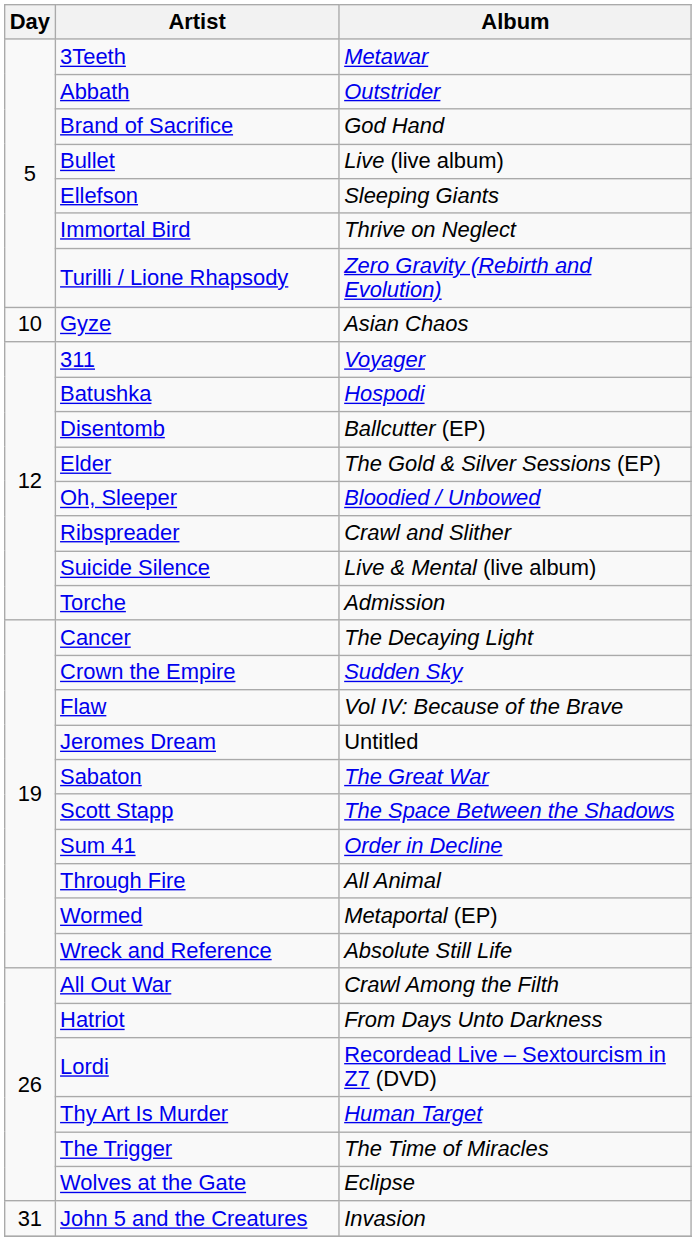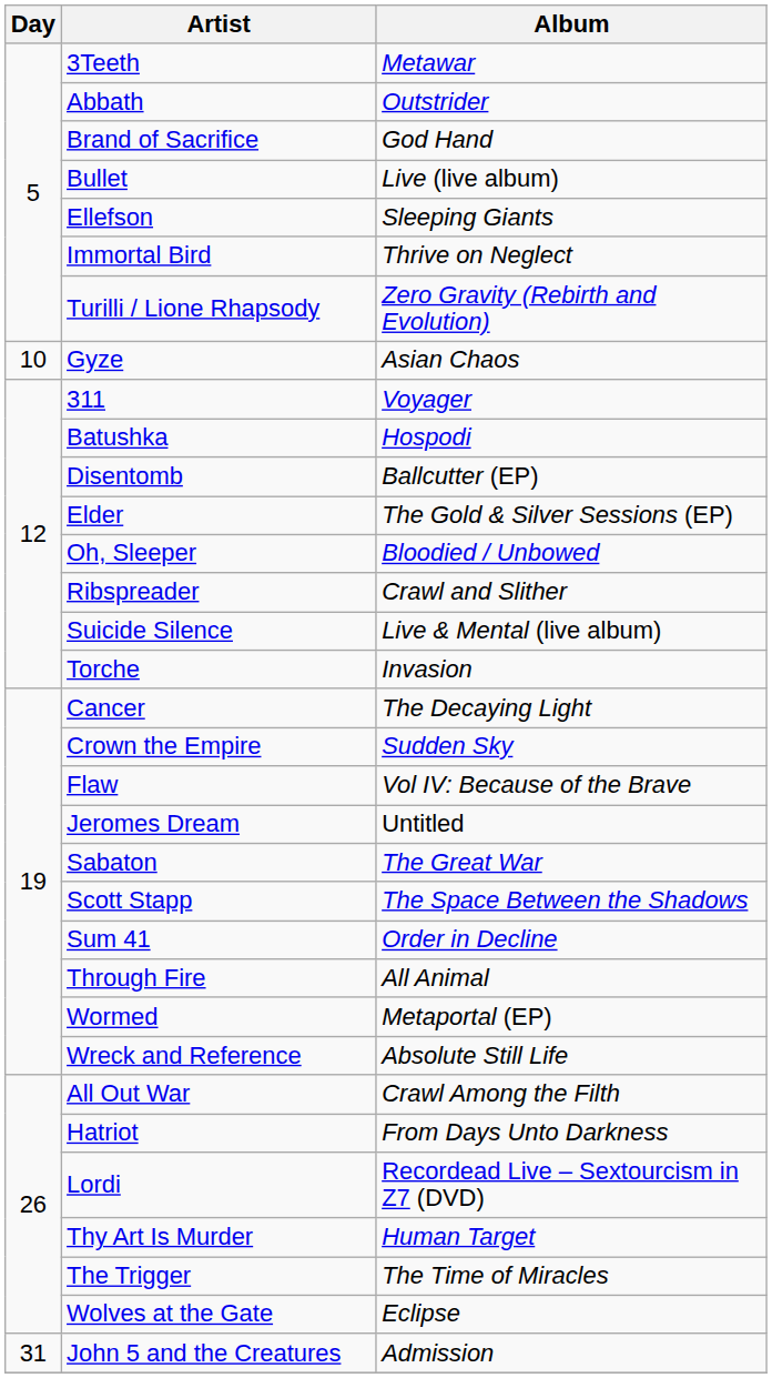 <table class="wikitable">
 <tr>
 <th style="width:20px;">Day</th>
 <th style="width:200px;">Artist</th>
 <th style="width:250px;">Album</th>
 </tr>
 <tr>
 <td rowspan="7" style="text-align:center;">5</td>
 <td><a href='#'>3Teeth</a></td>
 <td><em><a href='#'>Metawar</a></em></td>
 </tr>
 <tr>
 <td><a href='#'>Abbath</a></td>
 <td><em><a href='#'>Outstrider</a></em></td>
 </tr>
 <tr>
 <td><a href='#'>Brand of Sacrifice</a></td>
 <td><em>God Hand</em></td>
 </tr>
 <tr>
 <td><a href='#'>Bullet</a></td>
 <td><em>Live</em> (live album)</td>
 </tr>
 <tr>
 <td><a href='#'>Ellefson</a></td>
 <td><em>Sleeping Giants</em></td>
 </tr>
 <tr>
 <td><a href='#'>Immortal Bird</a></td>
 <td><em>Thrive on Neglect</em></td>
 </tr>
 <tr>
 <td><a href='#'>Turilli / Lione Rhapsody</a></td>
 <td><em><a href='#'>Zero Gravity (Rebirth and Evolution)</a></em></td>
 </tr>
 <tr>
 <td rowspan="1" style="text-align:center;">10</td>
 <td><a href='#'>Gyze</a></td>
 <td><em>Asian Chaos</em></td>
 </tr>
 <tr>
 <td style="text-align:center;" rowspan="8">12</td>
 <td><a href='#'>311</a></td>
 <td><em><a href='#'>Voyager</a></em></td>
 </tr>
 <tr>
 <td><a href='#'>Batushka</a></td>
 <td><em><a href='#'>Hospodi</a></em></td>
 </tr>
 <tr>
 <td><a href='#'>Disentomb</a></td>
 <td><em>Ballcutter</em> (EP)</td>
 </tr>
 <tr>
 <td><a href='#'>Elder</a></td>
 <td><em>The Gold & Silver Sessions</em> (EP)</td>
 </tr>
 <tr>
 <td><a href='#'>Oh, Sleeper</a></td>
 <td><em><a href='#'>Bloodied / Unbowed</a></em></td>
 </tr>
 <tr>
 <td><a href='#'>Ribspreader</a></td>
 <td><em>Crawl and Slither</em></td>
 </tr>
 <tr>
 <td><a href='#'>Suicide Silence</a></td>
 <td><em>Live & Mental</em> (live album)</td>
 </tr>
 <tr>
 <td><a href='#'>Torche</a></td>
-<td><em>Admission</em></td>
+<td><em>Invasion</em></td>
 </tr>
 <tr>
 <td style="text-align:center;" rowspan="10">19</td>
 <td><a href='#'>Cancer</a></td>
 <td><em>The Decaying Light</em></td>
 </tr>
 <tr>
 <td><a href='#'>Crown the Empire</a></td>
 <td><em><a href='#'>Sudden Sky</a></em></td>
 </tr>
 <tr>
 <td><a href='#'>Flaw</a></td>
 <td><em>Vol IV: Because of the Brave</em></td>
 </tr>
 <tr>
 <td><a href='#'>Jeromes Dream</a></td>
 <td>Untitled</td>
 </tr>
 <tr>
 <td><a href='#'>Sabaton</a></td>
 <td><em><a href='#'>The Great War</a></em></td>
 </tr>
 <tr>
 <td><a href='#'>Scott Stapp</a></td>
 <td><em><a href='#'>The Space Between the Shadows</a></em></td>
 </tr>
 <tr>
 <td><a href='#'>Sum 41</a></td>
 <td><em><a href='#'>Order in Decline</a></em></td>
 </tr>
 <tr>
 <td><a href='#'>Through Fire</a></td>
 <td><em>All Animal</em></td>
 </tr>
 <tr>
 <td><a href='#'>Wormed</a></td>
 <td><em>Metaportal</em> (EP)</td>
 </tr>
 <tr>
 <td><a href='#'>Wreck and Reference</a></td>
 <td><em>Absolute Still Life</em></td>
 </tr>
 <tr>
 <td style="text-align:center;" rowspan="6">26</td>
 <td><a href='#'>All Out War</a></td>
 <td><em>Crawl Among the Filth</em></td>
 </tr>
 <tr>
 <td><a href='#'>Hatriot</a></td>
 <td><em>From Days Unto Darkness</em></td>
 </tr>
 <tr>
 <td><a href='#'>Lordi</a></td>
 <td><a href='#'>Recordead Live – Sextourcism in Z7</a> (DVD)</td>
 </tr>
 <tr>
 <td><a href='#'>Thy Art Is Murder</a></td>
 <td><em><a href='#'>Human Target</a></em></td>
 </tr>
 <tr>
 <td><a href='#'>The Trigger</a></td>
 <td><em>The Time of Miracles</em></td>
 </tr>
 <tr>
 <td><a href='#'>Wolves at the Gate</a></td>
 <td><em>Eclipse</em></td>
 </tr>
 <tr>
 <td style="text-align:center;" rowspan="1">31</td>
 <td><a href='#'>John 5 and the Creatures</a></td>
-<td><em>Invasion</em></td>
+<td><em>Admission</em></td>
 </tr>
 <tr>
 </tr>
 </table>
